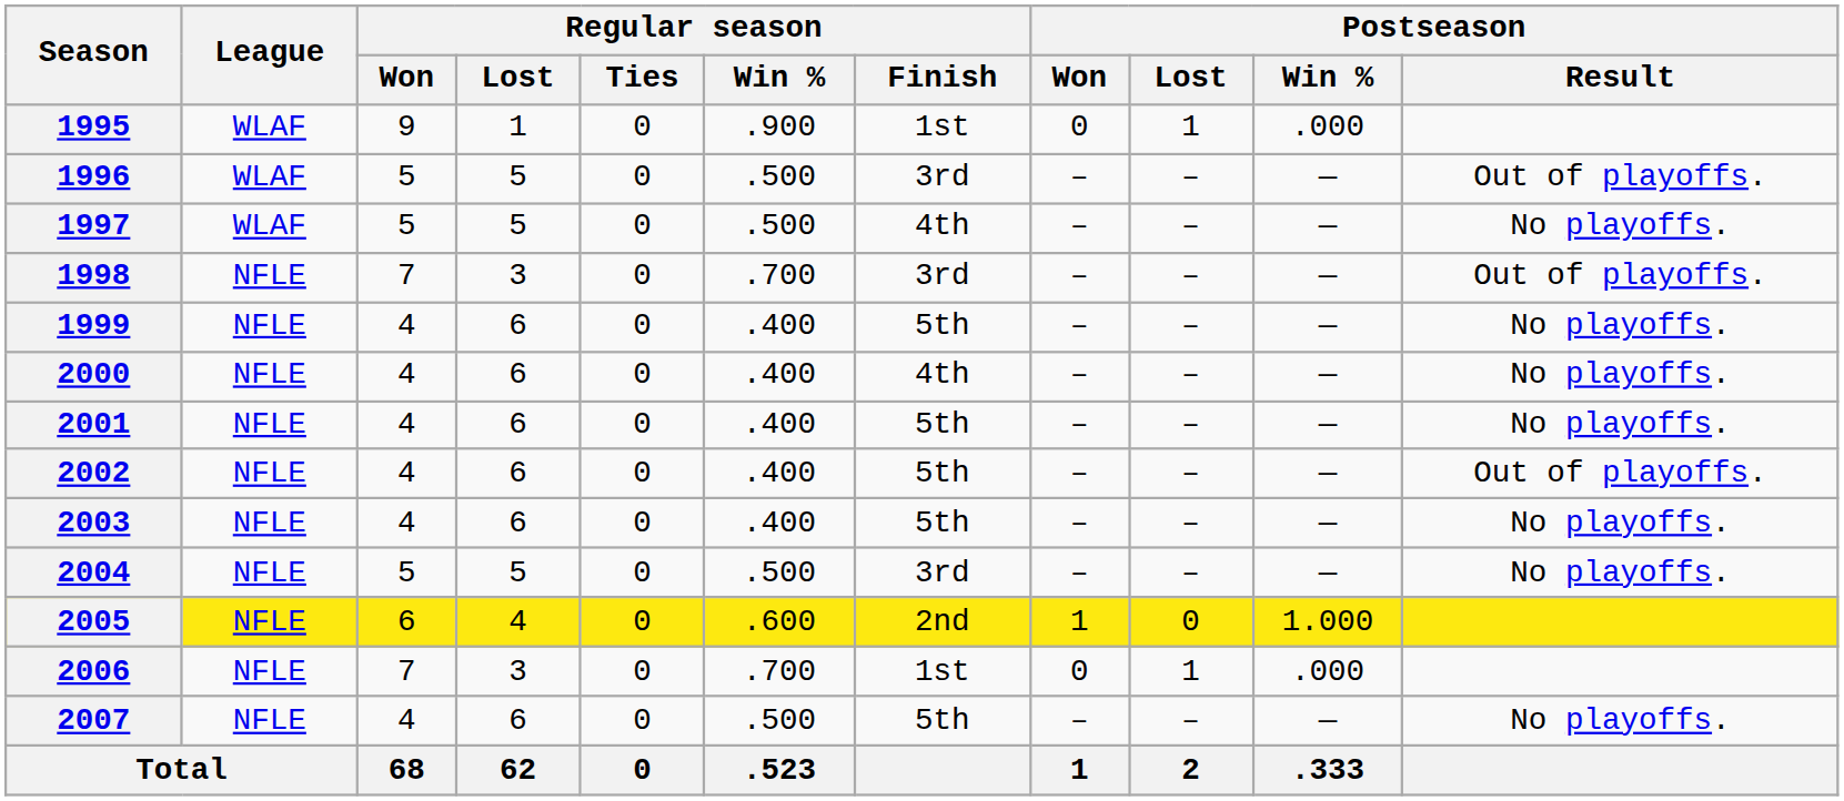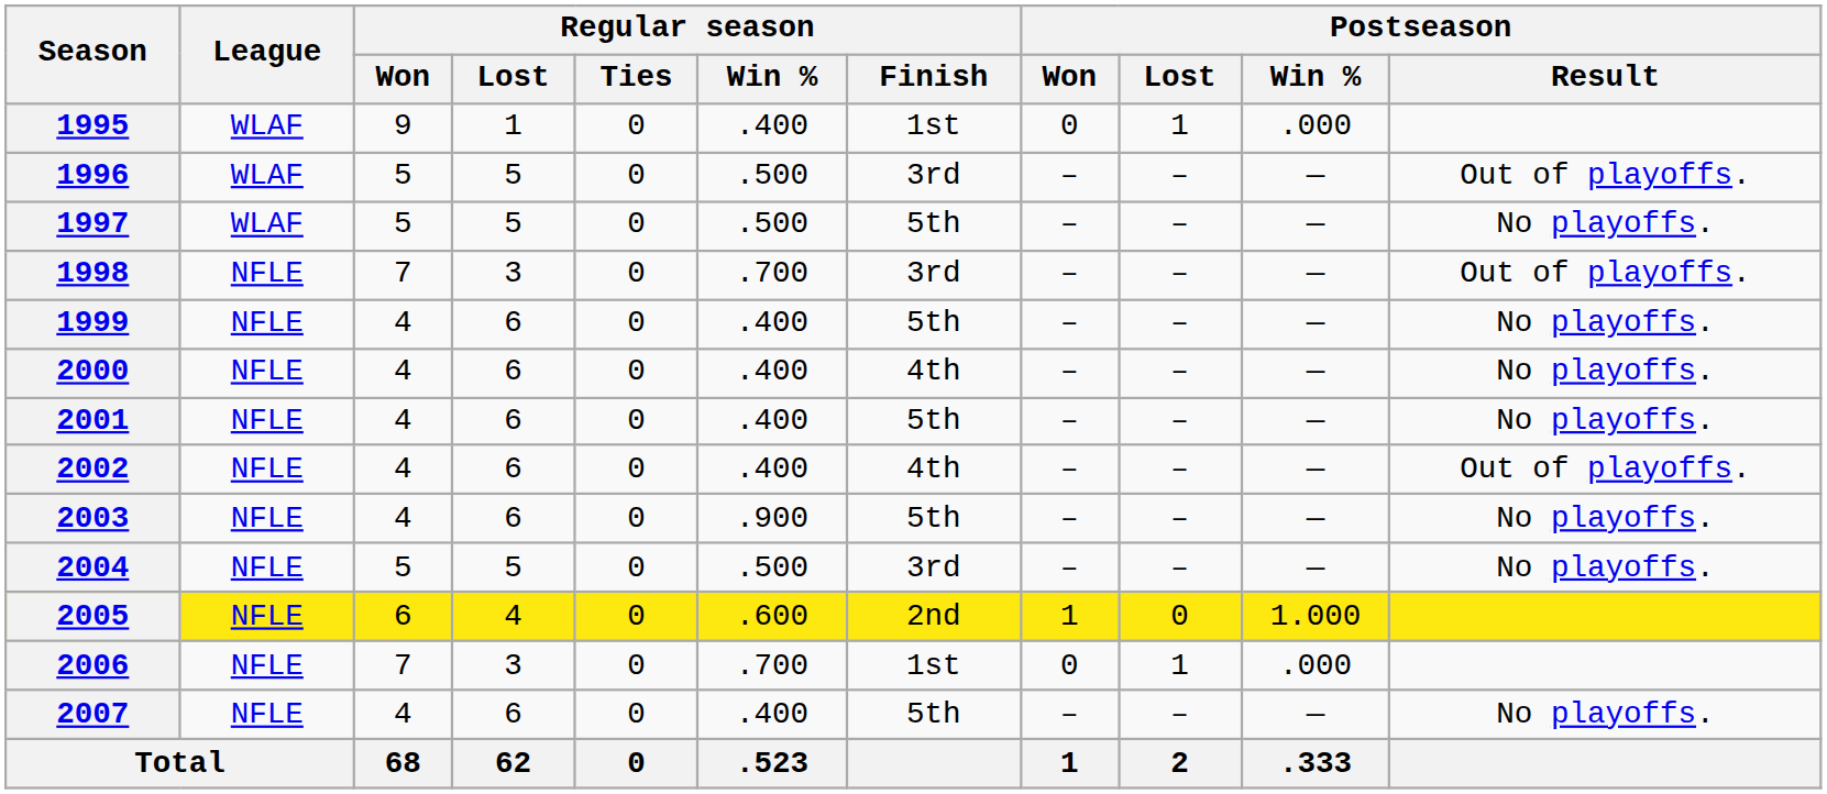 <table class="wikitable" style="font-size: 95%; text-align:center; width:60em">
 <tr>
 <th rowspan="2">Season</th>
 <th rowspan="2">League</th>
 <th colspan="5">Regular season</th>
 <th colspan="4">Postseason</th>
 </tr>
 <tr>
 <th>Won</th>
 <th>Lost</th>
 <th>Ties</th>
 <th>Win %</th>
 <th>Finish</th>
 <th>Won</th>
 <th>Lost</th>
 <th>Win %</th>
 <th>Result</th>
 </tr>
 <tr>
 <th><a href='#'>1995</a></th>
 <td><a href='#'>WLAF</a></td>
 <td>9</td>
 <td>1</td>
 <td>0</td>
-<td>.900</td>
+<td>.400</td>
 <td>1st </td>
 <td>0</td>
 <td>1</td>
 <td>.000</td>
 <td></td>
 </tr>
 <tr>
 <th><a href='#'>1996</a></th>
 <td><a href='#'>WLAF</a></td>
 <td>5</td>
 <td>5</td>
 <td>0</td>
 <td>.500</td>
 <td>3rd </td>
 <td>–</td>
 <td>–</td>
 <td>—</td>
 <td>Out of <a href='#'>playoffs</a>.</td>
 </tr>
 <tr>
 <th><a href='#'>1997</a></th>
 <td><a href='#'>WLAF</a></td>
 <td>5</td>
 <td>5</td>
 <td>0</td>
 <td>.500</td>
-<td>4th </td>
+<td>5th </td>
 <td>–</td>
 <td>–</td>
 <td>—</td>
 <td>No <a href='#'>playoffs</a>.</td>
 </tr>
 <tr>
 <th><a href='#'>1998</a></th>
 <td><a href='#'>NFLE</a></td>
 <td>7</td>
 <td>3</td>
 <td>0</td>
 <td>.700</td>
 <td>3rd </td>
 <td>–</td>
 <td>–</td>
 <td>—</td>
 <td>Out of <a href='#'>playoffs</a>.</td>
 </tr>
 <tr>
 <th><a href='#'>1999</a></th>
 <td><a href='#'>NFLE</a></td>
 <td>4</td>
 <td>6</td>
 <td>0</td>
 <td>.400</td>
 <td>5th </td>
 <td>–</td>
 <td>–</td>
 <td>—</td>
 <td>No <a href='#'>playoffs</a>.</td>
 </tr>
 <tr>
 <th><a href='#'>2000</a></th>
 <td><a href='#'>NFLE</a></td>
 <td>4</td>
 <td>6</td>
 <td>0</td>
 <td>.400</td>
 <td>4th </td>
 <td>–</td>
 <td>–</td>
 <td>—</td>
 <td>No <a href='#'>playoffs</a>.</td>
 </tr>
 <tr>
 <th><a href='#'>2001</a></th>
 <td><a href='#'>NFLE</a></td>
 <td>4</td>
 <td>6</td>
 <td>0</td>
 <td>.400</td>
 <td>5th </td>
 <td>–</td>
 <td>–</td>
 <td>—</td>
 <td>No <a href='#'>playoffs</a>.</td>
 </tr>
 <tr>
 <th><a href='#'>2002</a></th>
 <td><a href='#'>NFLE</a></td>
 <td>4</td>
 <td>6</td>
 <td>0</td>
 <td>.400</td>
-<td>5th </td>
+<td>4th </td>
 <td>–</td>
 <td>–</td>
 <td>—</td>
 <td>Out of <a href='#'>playoffs</a>.</td>
 </tr>
 <tr>
 <th><a href='#'>2003</a></th>
 <td><a href='#'>NFLE</a></td>
 <td>4</td>
 <td>6</td>
 <td>0</td>
-<td>.400</td>
+<td>.900</td>
 <td>5th </td>
 <td>–</td>
 <td>–</td>
 <td>—</td>
 <td>No <a href='#'>playoffs</a>.</td>
 </tr>
 <tr>
 <th><a href='#'>2004</a></th>
 <td><a href='#'>NFLE</a></td>
 <td>5</td>
 <td>5</td>
 <td>0</td>
 <td>.500</td>
 <td>3rd </td>
 <td>–</td>
 <td>–</td>
 <td>—</td>
 <td>No <a href='#'>playoffs</a>.</td>
 </tr>
 <tr style="background:#FDE910;">
 <th><a href='#'>2005</a></th>
 <td><a href='#'>NFLE</a></td>
 <td>6</td>
 <td>4</td>
 <td>0</td>
 <td>.600</td>
 <td>2nd </td>
 <td>1</td>
 <td>0</td>
 <td>1.000</td>
 <td></td>
 </tr>
 <tr>
 <th><a href='#'>2006</a></th>
 <td><a href='#'>NFLE</a></td>
 <td>7</td>
 <td>3</td>
 <td>0</td>
 <td>.700</td>
 <td>1st </td>
 <td>0</td>
 <td>1</td>
 <td>.000</td>
 <td></td>
 </tr>
 <tr>
 <th><a href='#'>2007</a></th>
 <td><a href='#'>NFLE</a></td>
 <td>4</td>
 <td>6</td>
 <td>0</td>
-<td>.500</td>
+<td>.400</td>
 <td>5th </td>
 <td>–</td>
 <td>–</td>
 <td>—</td>
 <td>No <a href='#'>playoffs</a>.</td>
 </tr>
 <tr>
 <th colspan="2">Total</th>
 <th>68</th>
 <th>62</th>
 <th>0</th>
 <th>.523</th>
 <th></th>
 <th>1</th>
 <th>2</th>
 <th>.333</th>
 <th></th>
 </tr>
 </table>
